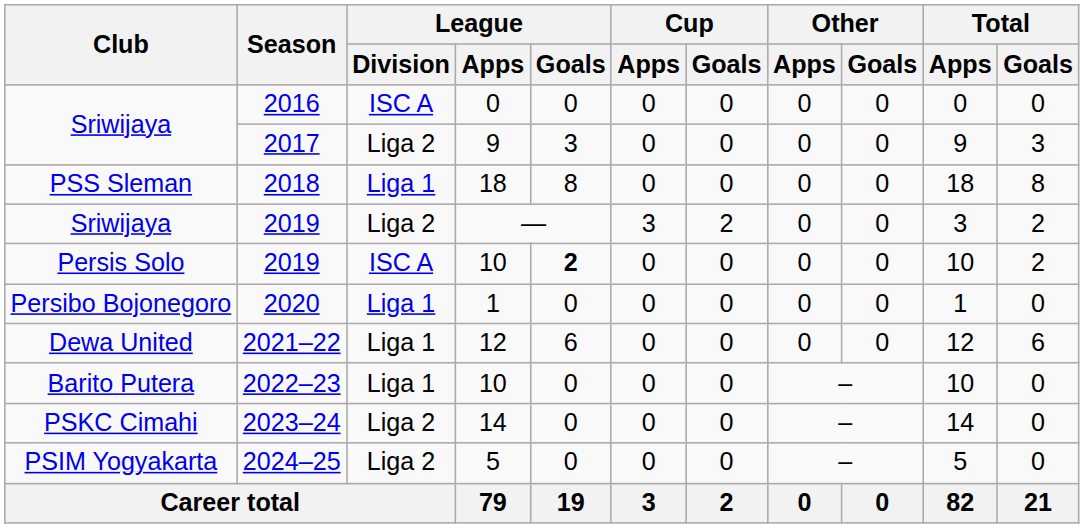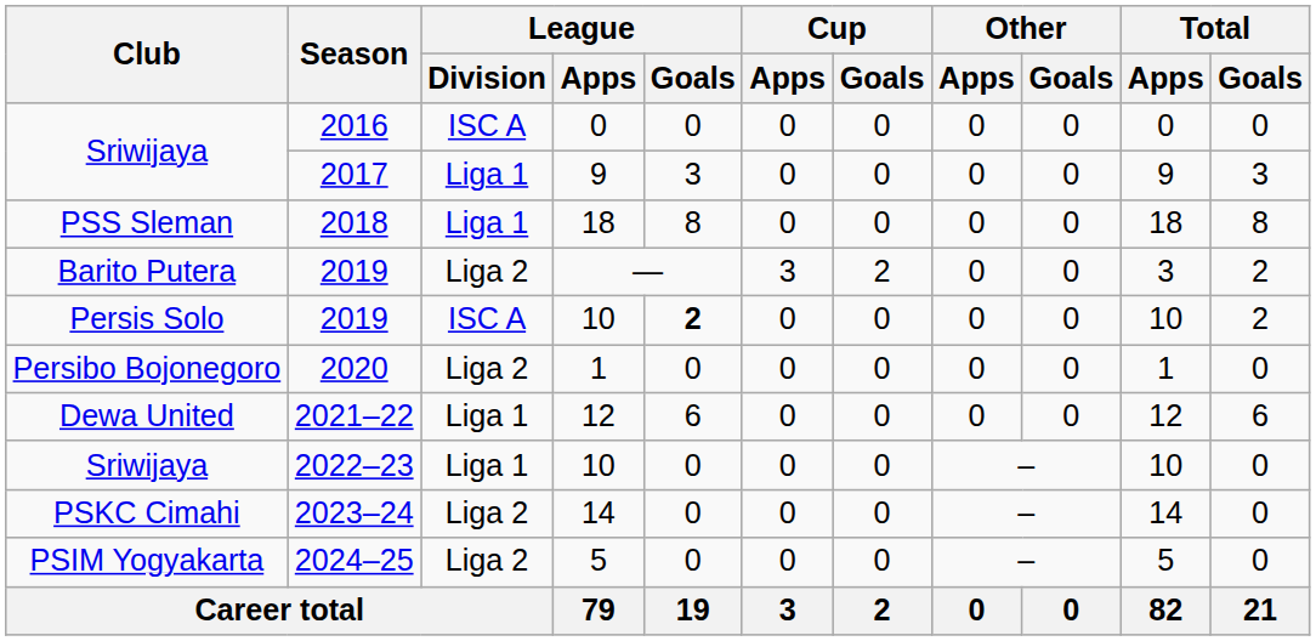 <table class="wikitable" style="text-align:center">
 <tr>
 <th rowspan="2">Club</th>
 <th rowspan="2">Season</th>
 <th colspan="3">League</th>
 <th colspan="2">Cup</th>
 <th colspan="2">Other</th>
 <th colspan="2">Total</th>
 </tr>
 <tr>
 <th>Division</th>
 <th>Apps</th>
 <th>Goals</th>
 <th>Apps</th>
 <th>Goals</th>
 <th>Apps</th>
 <th>Goals</th>
 <th>Apps</th>
 <th>Goals</th>
 </tr>
 <tr>
 <td rowspan="2" valign="center"><a href='#'>Sriwijaya</a></td>
 <td><a href='#'>2016</a></td>
 <td><a href='#'>ISC A</a></td>
 <td>0</td>
 <td>0</td>
 <td>0</td>
 <td>0</td>
 <td>0</td>
 <td>0</td>
 <td>0</td>
 <td>0</td>
 </tr>
 <tr>
 <td><a href='#'>2017</a></td>
-<td>Liga 2</td>
+<td><a href='#'>Liga 1</a></td>
 <td>9</td>
 <td>3</td>
 <td>0</td>
 <td>0</td>
 <td>0</td>
 <td>0</td>
 <td>9</td>
 <td>3</td>
 </tr>
 <tr>
 <td rowspan="1" valign="center"><a href='#'>PSS Sleman</a></td>
 <td><a href='#'>2018</a></td>
 <td><a href='#'>Liga 1</a></td>
 <td>18</td>
 <td>8</td>
 <td>0</td>
 <td>0</td>
 <td>0</td>
 <td>0</td>
 <td>18</td>
 <td>8</td>
 </tr>
 <tr>
-<td rowspan="1" valign="center"><a href='#'>Sriwijaya</a></td>
+<td rowspan="1"><a href='#'>Barito Putera</a></td>
 <td><a href='#'>2019</a></td>
 <td>Liga 2</td>
 <td colspan="2">—</td>
 <td>3</td>
 <td>2</td>
 <td>0</td>
 <td>0</td>
 <td>3</td>
 <td>2</td>
 </tr>
 <tr>
 <td rowspan="1" valign="center"><a href='#'>Persis Solo</a></td>
 <td><a href='#'>2019</a></td>
 <td><a href='#'>ISC A</a></td>
 <td>10</td>
 <td><strong>2</strong></td>
 <td>0</td>
 <td>0</td>
 <td>0</td>
 <td>0</td>
 <td>10</td>
 <td>2</td>
 </tr>
 <tr>
 <td rowspan="1"><a href='#'>Persibo Bojonegoro</a></td>
 <td><a href='#'>2020</a></td>
-<td><a href='#'>Liga 1</a></td>
+<td>Liga 2</td>
 <td>1</td>
 <td>0</td>
 <td>0</td>
 <td>0</td>
 <td>0</td>
 <td>0</td>
 <td>1</td>
 <td>0</td>
 </tr>
 <tr>
 <td rowspan="1" valign="center"><a href='#'>Dewa United</a></td>
 <td><a href='#'>2021–22</a></td>
 <td rowspan="1">Liga 1</td>
 <td>12</td>
 <td>6</td>
 <td>0</td>
 <td>0</td>
 <td>0</td>
 <td>0</td>
 <td>12</td>
 <td>6</td>
 </tr>
 <tr>
-<td rowspan="1"><a href='#'>Barito Putera</a></td>
+<td rowspan="1" valign="center"><a href='#'>Sriwijaya</a></td>
 <td><a href='#'>2022–23</a></td>
 <td rowspan="1">Liga 1</td>
 <td>10</td>
 <td>0</td>
 <td>0</td>
 <td>0</td>
 <td colspan="2">–</td>
 <td>10</td>
 <td>0</td>
 </tr>
 <tr>
 <td rowspan="1"><a href='#'>PSKC Cimahi</a></td>
 <td><a href='#'>2023–24</a></td>
 <td rowspan="1">Liga 2</td>
 <td>14</td>
 <td>0</td>
 <td>0</td>
 <td>0</td>
 <td colspan="2">–</td>
 <td>14</td>
 <td>0</td>
 </tr>
 <tr>
 <td rowspan="1" valign="center"><a href='#'>PSIM Yogyakarta</a></td>
 <td><a href='#'>2024–25</a></td>
 <td rowspan="1">Liga 2</td>
 <td>5</td>
 <td>0</td>
 <td>0</td>
 <td>0</td>
 <td colspan="2">–</td>
 <td>5</td>
 <td>0</td>
 </tr>
 <tr>
 <th colspan="3">Career total</th>
 <th>79</th>
 <th>19</th>
 <th>3</th>
 <th>2</th>
 <th>0</th>
 <th>0</th>
 <th>82</th>
 <th>21</th>
 </tr>
 </table>
